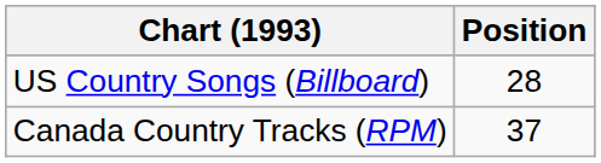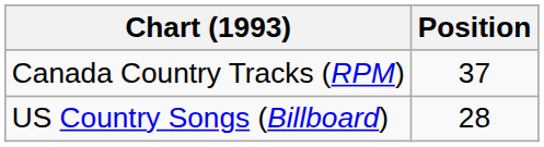 <table class="wikitable sortable">
 <tr>
 <th scope="col">Chart (1993)</th>
 <th scope="col">Position</th>
 </tr>
 <tr>
+<td>Canada Country Tracks (<em><a href='#'>RPM</a></em>)</td>
+<td align="center">37</td>
+</tr>
+<tr>
 <td>US <a href='#'>Country Songs</a> (<em><a href='#'>Billboard</a></em>)</td>
 <td align="center">28</td>
 </tr>
-<tr>
-<td>Canada Country Tracks (<em><a href='#'>RPM</a></em>)</td>
-<td align="center">37</td>
-</tr>
 </table>
